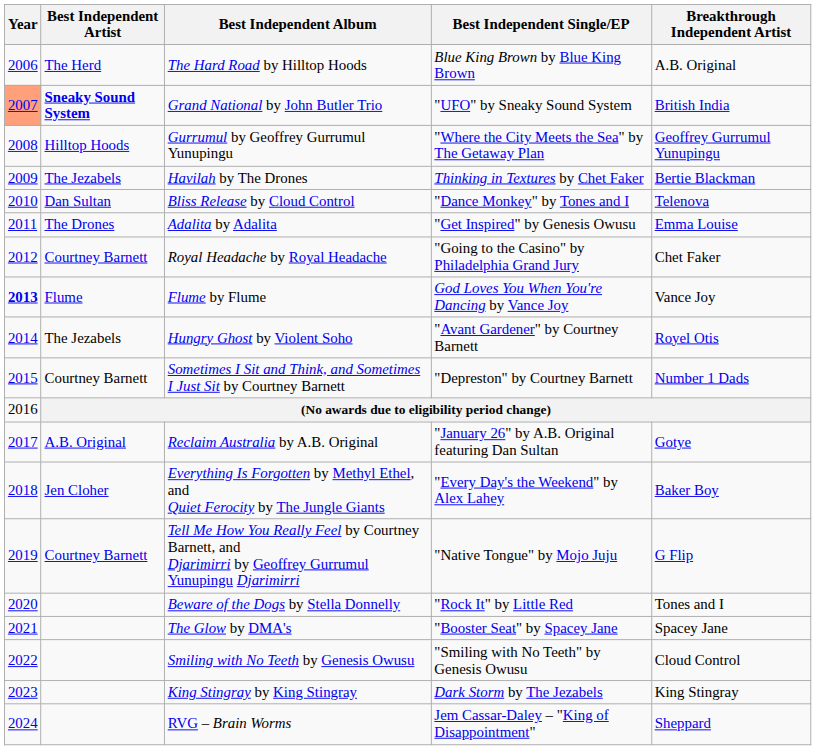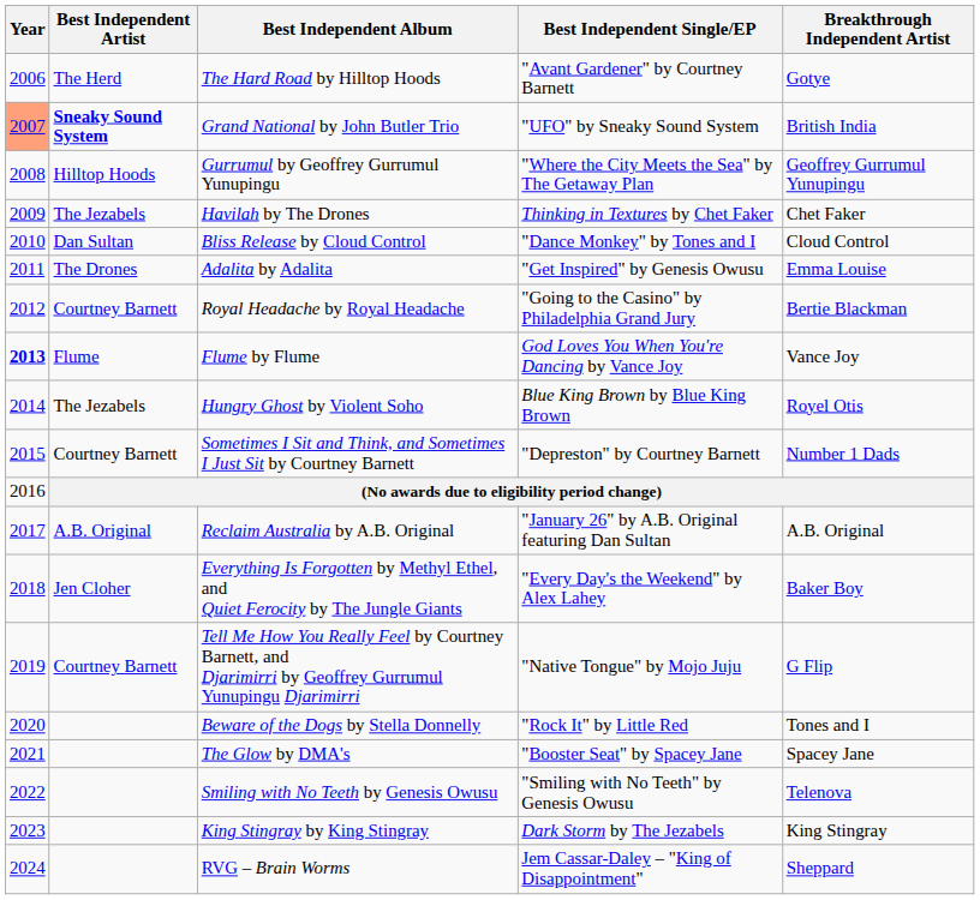 <table class="wikitable">
 <tr>
 <th>Year</th>
 <th>Best Independent Artist</th>
 <th>Best Independent Album</th>
 <th>Best Independent Single/EP</th>
 <th>Breakthrough Independent Artist</th>
 </tr>
 <tr>
 <td><a href='#'>2006</a></td>
 <td><a href='#'>The Herd</a></td>
 <td><em><a href='#'>The Hard Road</a></em> by Hilltop Hoods</td>
-<td><em>Blue King Brown</em> by <a href='#'>Blue King Brown</a></td>
-<td>A.B. Original</td>
+<td>"<a href='#'>Avant Gardener</a>" by Courtney Barnett</td>
+<td><a href='#'>Gotye</a></td>
 </tr>
 <tr>
 <td style="background: lightsalmon;"><a href='#'>2007</a></td>
 <td><strong><a href='#'>Sneaky Sound System</a></strong></td>
 <td><em><a href='#'>Grand National</a></em> by <a href='#'>John Butler Trio</a></td>
 <td>"<a href='#'>UFO</a>" by Sneaky Sound System</td>
 <td><a href='#'>British India</a></td>
 </tr>
 <tr>
 <td><a href='#'>2008</a></td>
 <td><a href='#'>Hilltop Hoods</a></td>
 <td><em><a href='#'>Gurrumul</a></em> by Geoffrey Gurrumul Yunupingu</td>
 <td>"<a href='#'>Where the City Meets the Sea</a>" by <a href='#'>The Getaway Plan</a></td>
 <td><a href='#'>Geoffrey Gurrumul Yunupingu</a></td>
 </tr>
 <tr>
 <td><a href='#'>2009</a></td>
 <td><a href='#'>The Jezabels</a></td>
 <td><em><a href='#'>Havilah</a></em> by The Drones</td>
 <td><em><a href='#'>Thinking in Textures</a></em> by <a href='#'>Chet Faker</a></td>
-<td><a href='#'>Bertie Blackman</a></td>
+<td>Chet Faker</td>
 </tr>
 <tr>
 <td><a href='#'>2010</a></td>
 <td><a href='#'>Dan Sultan</a></td>
 <td><em><a href='#'>Bliss Release</a></em> by <a href='#'>Cloud Control</a></td>
 <td>"<a href='#'>Dance Monkey</a>" by <a href='#'>Tones and I</a></td>
-<td><a href='#'>Telenova</a></td>
+<td>Cloud Control</td>
 </tr>
 <tr>
 <td><a href='#'>2011</a></td>
 <td><a href='#'>The Drones</a></td>
 <td><em><a href='#'>Adalita</a></em> by <a href='#'>Adalita</a></td>
 <td>"<a href='#'>Get Inspired</a>" by Genesis Owusu</td>
 <td><a href='#'>Emma Louise</a></td>
 </tr>
 <tr>
 <td><a href='#'>2012</a></td>
 <td><a href='#'>Courtney Barnett</a></td>
 <td><em>Royal Headache</em> by <a href='#'>Royal Headache</a></td>
 <td>"Going to the Casino" by <a href='#'>Philadelphia Grand Jury</a></td>
-<td>Chet Faker</td>
+<td><a href='#'>Bertie Blackman</a></td>
 </tr>
 <tr>
 <td><strong><a href='#'>2013</a></strong></td>
 <td><a href='#'>Flume</a></td>
 <td><em><a href='#'>Flume</a></em> by Flume</td>
 <td><em><a href='#'>God Loves You When You're Dancing</a></em> by <a href='#'>Vance Joy</a></td>
 <td>Vance Joy</td>
 </tr>
 <tr>
 <td><a href='#'>2014</a></td>
 <td>The Jezabels</td>
 <td><em><a href='#'>Hungry Ghost</a></em> by <a href='#'>Violent Soho</a></td>
-<td>"<a href='#'>Avant Gardener</a>" by Courtney Barnett</td>
+<td><em>Blue King Brown</em> by <a href='#'>Blue King Brown</a></td>
 <td><a href='#'>Royel Otis</a></td>
 </tr>
 <tr>
 <td><a href='#'>2015</a></td>
 <td>Courtney Barnett</td>
 <td><em><a href='#'>Sometimes I Sit and Think, and Sometimes I Just Sit</a></em> by Courtney Barnett</td>
 <td>"Depreston" by Courtney Barnett</td>
 <td><a href='#'>Number 1 Dads</a></td>
 </tr>
 <tr>
 <td>2016</td>
 <th colspan="4" style="font-size:90%">(No awards due to eligibility period change)</th>
 </tr>
 <tr>
 <td><a href='#'>2017</a></td>
 <td><a href='#'>A.B. Original</a></td>
 <td><em><a href='#'>Reclaim Australia</a></em> by A.B. Original</td>
 <td>"<a href='#'>January 26</a>" by A.B. Original featuring Dan Sultan</td>
-<td><a href='#'>Gotye</a></td>
+<td>A.B. Original</td>
 </tr>
 <tr>
 <td><a href='#'>2018</a></td>
 <td><a href='#'>Jen Cloher</a></td>
 <td><em><a href='#'>Everything Is Forgotten</a></em> by <a href='#'>Methyl Ethel</a>, and <br> <em><a href='#'>Quiet Ferocity</a></em> by <a href='#'>The Jungle Giants</a></td>
 <td>"<a href='#'>Every Day's the Weekend</a>" by <a href='#'>Alex Lahey</a></td>
 <td><a href='#'>Baker Boy</a></td>
 </tr>
 <tr>
 <td><a href='#'>2019</a></td>
 <td><a href='#'>Courtney Barnett</a></td>
 <td><em><a href='#'>Tell Me How You Really Feel</a></em> by Courtney Barnett, and <br> <em><a href='#'>Djarimirri</a></em> by <a href='#'>Geoffrey Gurrumul Yunupingu</a> <em><a href='#'>Djarimirri</a></em></td>
 <td>"Native Tongue" by <a href='#'>Mojo Juju</a></td>
 <td><a href='#'>G Flip</a></td>
 </tr>
 <tr>
 <td><a href='#'>2020</a></td>
 <td></td>
 <td><em><a href='#'>Beware of the Dogs</a></em> by <a href='#'>Stella Donnelly</a></td>
 <td>"<a href='#'>Rock It</a>" by <a href='#'>Little Red</a></td>
 <td>Tones and I</td>
 </tr>
 <tr>
 <td><a href='#'>2021</a></td>
 <td></td>
 <td><em><a href='#'>The Glow</a></em> by <a href='#'>DMA's</a></td>
 <td>"<a href='#'>Booster Seat</a>" by <a href='#'>Spacey Jane</a></td>
 <td>Spacey Jane</td>
 </tr>
 <tr>
 <td><a href='#'>2022</a></td>
 <td></td>
 <td><em><a href='#'>Smiling with No Teeth</a></em> by <a href='#'>Genesis Owusu</a></td>
 <td>"Smiling with No Teeth" by Genesis Owusu</td>
-<td>Cloud Control</td>
+<td><a href='#'>Telenova</a></td>
 </tr>
 <tr>
 <td><a href='#'>2023</a></td>
 <td></td>
 <td><em><a href='#'>King Stingray</a></em> by <a href='#'>King Stingray</a></td>
 <td><em><a href='#'>Dark Storm</a></em> by <a href='#'>The Jezabels</a></td>
 <td>King Stingray</td>
 </tr>
 <tr>
 <td><a href='#'>2024</a></td>
 <td></td>
 <td><a href='#'>RVG</a> – <em>Brain Worms</em></td>
 <td><a href='#'>Jem Cassar-Daley</a> – "<a href='#'>King of Disappointment</a>"</td>
 <td><a href='#'>Sheppard</a></td>
 </tr>
 </table>
